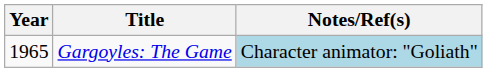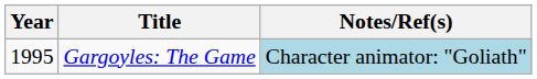 <table class="wikitable">
 <tr>
 <th>Year</th>
 <th>Title</th>
 <th>Notes/Ref(s)</th>
 </tr>
 <tr>
-<td>1965</td>
+<td>1995</td>
 <td><em><a href='#'>Gargoyles: The Game</a></em></td>
 <td style="background: lightblue;">Character animator: "Goliath"</td>
 </tr>
 </table>
